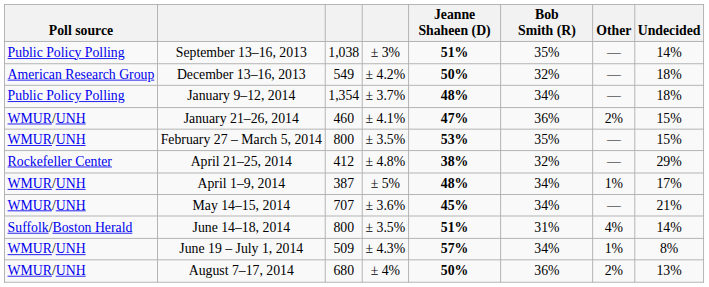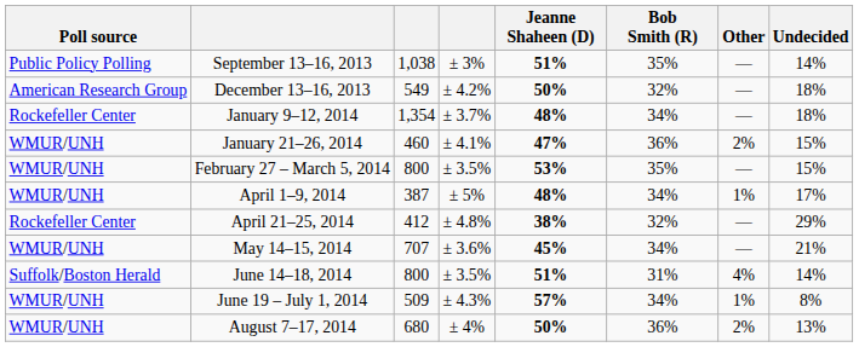 <table class="wikitable" style="text-align:center">
 <tr valign= bottom>
 <th>Poll source</th>
 <th></th>
 <th></th>
 <th></th>
 <th style="width:100px;">Jeanne<br>Shaheen (D)</th>
 <th style="width:100px;">Bob<br>Smith (R)</th>
 <th>Other</th>
 <th>Undecided</th>
 </tr>
 <tr>
 <td align=left><a href='#'>Public Policy Polling</a></td>
 <td>September 13–16, 2013</td>
 <td>1,038</td>
 <td>± 3%</td>
 <td><strong>51%</strong></td>
 <td>35%</td>
 <td>—</td>
 <td>14%</td>
 </tr>
 <tr>
 <td align=left><a href='#'>American Research Group</a></td>
 <td>December 13–16, 2013</td>
 <td>549</td>
 <td>± 4.2%</td>
 <td><strong>50%</strong></td>
 <td>32%</td>
 <td>—</td>
 <td>18%</td>
 </tr>
 <tr>
-<td align=left><a href='#'>Public Policy Polling</a></td>
+<td align=left><a href='#'>Rockefeller Center</a></td>
 <td>January 9–12, 2014</td>
 <td>1,354</td>
 <td>± 3.7%</td>
 <td><strong>48%</strong></td>
 <td>34%</td>
 <td>—</td>
 <td>18%</td>
 </tr>
 <tr>
 <td align=left><a href='#'>WMUR</a>/<a href='#'>UNH</a></td>
 <td>January 21–26, 2014</td>
 <td>460</td>
 <td>± 4.1%</td>
 <td><strong>47%</strong></td>
 <td>36%</td>
 <td>2%</td>
 <td>15%</td>
 </tr>
 <tr>
 <td align=left><a href='#'>WMUR</a>/<a href='#'>UNH</a></td>
 <td>February 27 – March 5, 2014</td>
 <td>800</td>
 <td>± 3.5%</td>
 <td><strong>53%</strong></td>
 <td>35%</td>
 <td>—</td>
 <td>15%</td>
 </tr>
 <tr>
+<td align=left><a href='#'>WMUR</a>/<a href='#'>UNH</a></td>
+<td>April 1–9, 2014</td>
+<td>387</td>
+<td>± 5%</td>
+<td><strong>48%</strong></td>
+<td>34%</td>
+<td>1%</td>
+<td>17%</td>
+</tr>
+<tr>
 <td align=left><a href='#'>Rockefeller Center</a></td>
 <td>April 21–25, 2014</td>
 <td>412</td>
 <td>± 4.8%</td>
 <td><strong>38%</strong></td>
 <td>32%</td>
 <td>—</td>
 <td>29%</td>
-</tr>
-<tr>
-<td align=left><a href='#'>WMUR</a>/<a href='#'>UNH</a></td>
-<td>April 1–9, 2014</td>
-<td>387</td>
-<td>± 5%</td>
-<td><strong>48%</strong></td>
-<td>34%</td>
-<td>1%</td>
-<td>17%</td>
 </tr>
 <tr>
 <td align=left><a href='#'>WMUR</a>/<a href='#'>UNH</a></td>
 <td>May 14–15, 2014</td>
 <td>707</td>
 <td>± 3.6%</td>
 <td><strong>45%</strong></td>
 <td>34%</td>
 <td>—</td>
 <td>21%</td>
 </tr>
 <tr>
 <td align=left><a href='#'>Suffolk</a>/<a href='#'>Boston Herald</a></td>
 <td>June 14–18, 2014</td>
 <td>800</td>
 <td>± 3.5%</td>
 <td><strong>51%</strong></td>
 <td>31%</td>
 <td>4%</td>
 <td>14%</td>
 </tr>
 <tr>
 <td align=left><a href='#'>WMUR</a>/<a href='#'>UNH</a></td>
 <td>June 19 – July 1, 2014</td>
 <td>509</td>
 <td>± 4.3%</td>
 <td><strong>57%</strong></td>
 <td>34%</td>
 <td>1%</td>
 <td>8%</td>
 </tr>
 <tr>
 <td align=left><a href='#'>WMUR</a>/<a href='#'>UNH</a></td>
 <td>August 7–17, 2014</td>
 <td>680</td>
 <td>± 4%</td>
 <td><strong>50%</strong></td>
 <td>36%</td>
 <td>2%</td>
 <td>13%</td>
 </tr>
 </table>
